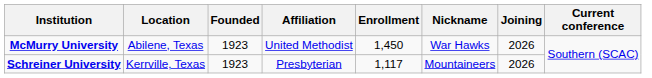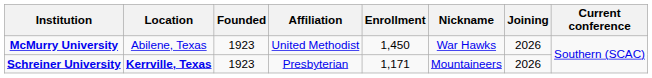 <table class="wikitable sortable" style="text-align:center;">
 <tr>
 <th>Institution</th>
 <th>Location</th>
 <th>Founded</th>
 <th>Affiliation</th>
 <th>Enrollment</th>
 <th>Nickname</th>
 <th>Joining</th>
 <th>Current<br>conference</th>
 </tr>
 <tr>
 <td><strong><a href='#'>McMurry University</a></strong></td>
 <td><a href='#'>Abilene, Texas</a></td>
 <td>1923</td>
 <td><a href='#'>United Methodist</a></td>
 <td>1,450</td>
 <td><a href='#'>War Hawks</a></td>
 <td>2026</td>
 <td rowspan=2><a href='#'>Southern (SCAC)</a></td>
 </tr>
 <tr>
 <td><strong><a href='#'>Schreiner University</a></strong></td>
-<td><a href='#'>Kerrville, Texas</a></td>
+<td><strong><a href='#'>Kerrville, Texas</a></strong></td>
 <td>1923</td>
 <td><a href='#'>Presbyterian</a></td>
-<td>1,117</td>
+<td>1,171</td>
 <td><a href='#'>Mountaineers</a></td>
 <td>2026</td>
 </tr>
 </table>
